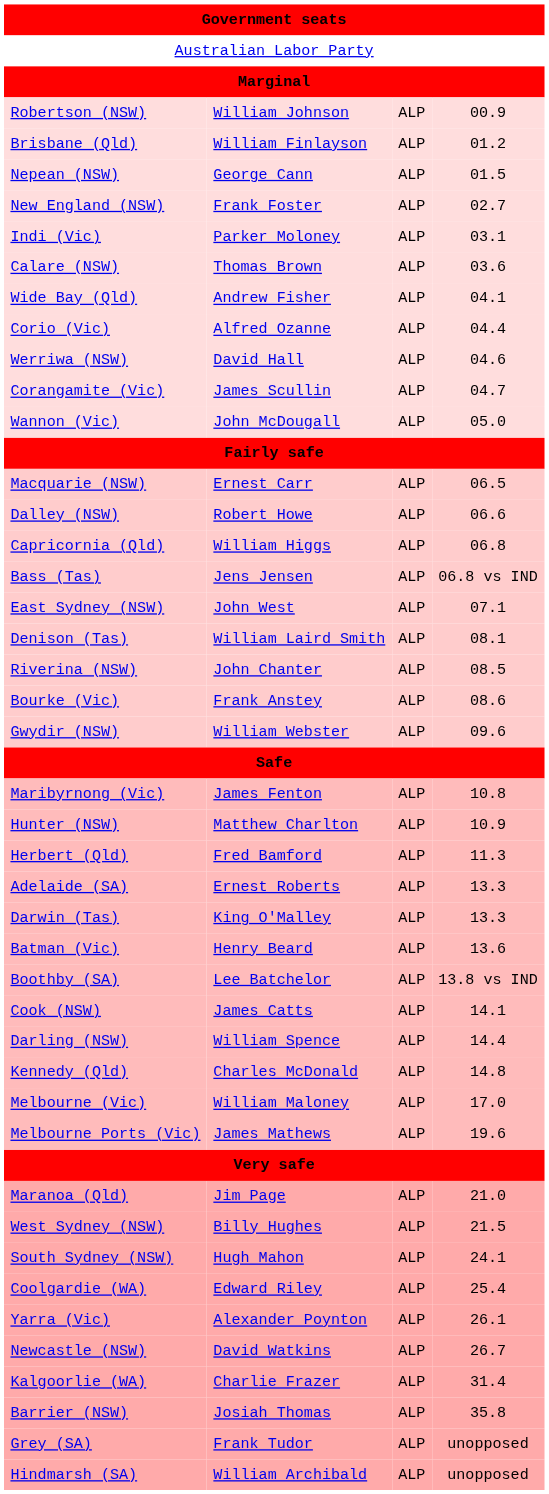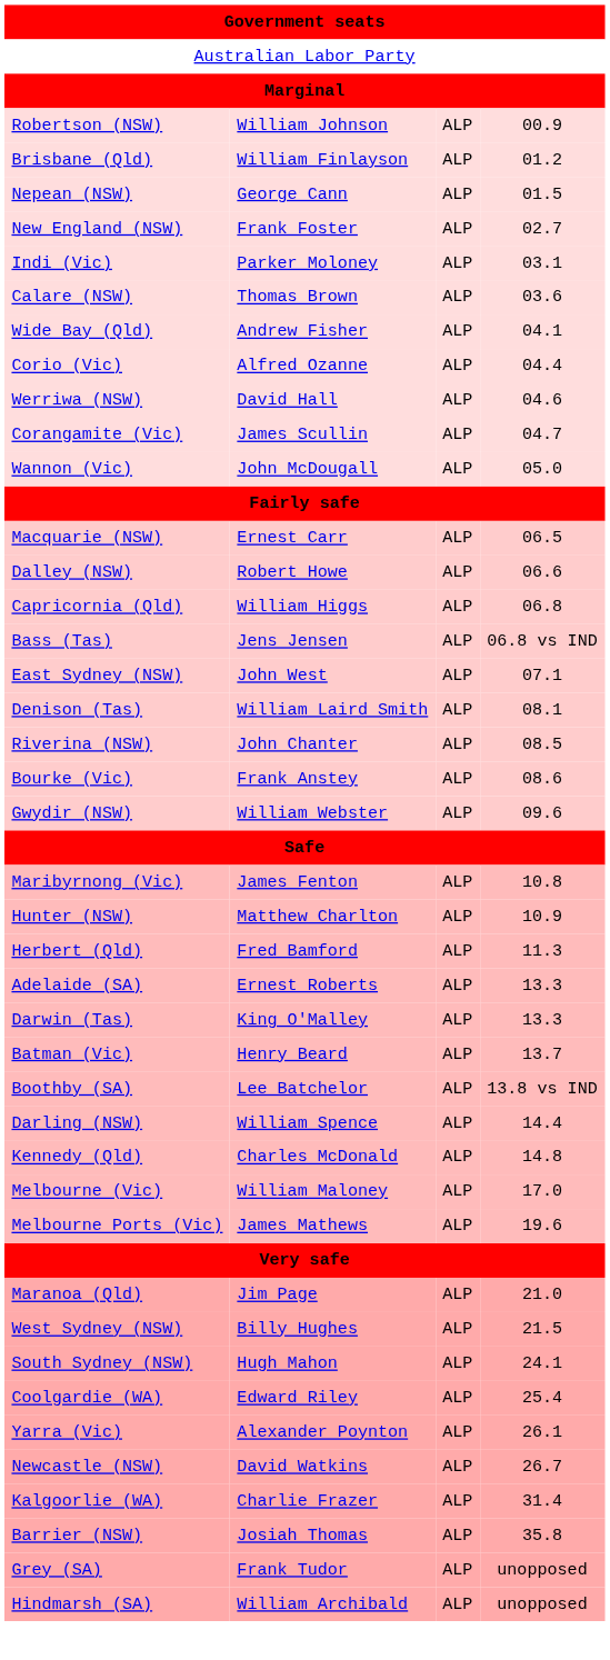 <table class="toccolours" align="left" cellpadding="5" cellspacing="0" style="margin-right: .5em; margin-top: .4em;font-size: 90%;">
 <tr>
 <td COLSPAN=4 align="center" bgcolor="red"><span><strong>Government seats</strong></span></td>
 </tr>
 <tr>
 <td style="background-color:white" colspan=4 align="center"><a href='#'>Australian Labor Party</a></td>
 </tr>
 <tr>
 <td COLSPAN=4 align="center" bgcolor="red"><span><strong>Marginal</strong></span></td>
 </tr>
 <tr>
 <td align="left" bgcolor="FFDDDD"><a href='#'>Robertson (NSW)</a></td>
 <td align="left" bgcolor="FFDDDD"><a href='#'>William Johnson</a></td>
 <td align="left" bgcolor="FFDDDD">ALP</td>
 <td align="center" bgcolor="FFDDDD">00.9</td>
 </tr>
 <tr>
 <td align="left" bgcolor="FFDDDD"><a href='#'>Brisbane (Qld)</a></td>
 <td align="left" bgcolor="FFDDDD"><a href='#'>William Finlayson</a></td>
 <td align="left" bgcolor="FFDDDD">ALP</td>
 <td align="center" bgcolor="FFDDDD">01.2</td>
 </tr>
 <tr>
 <td align="left" bgcolor="FFDDDD"><a href='#'>Nepean (NSW)</a></td>
 <td align="left" bgcolor="FFDDDD"><a href='#'>George Cann</a></td>
 <td align="left" bgcolor="FFDDDD">ALP</td>
 <td align="center" bgcolor="FFDDDD">01.5</td>
 </tr>
 <tr>
 <td align="left" bgcolor="FFDDDD"><a href='#'>New England (NSW)</a></td>
 <td align="left" bgcolor="FFDDDD"><a href='#'>Frank Foster</a></td>
 <td align="left" bgcolor="FFDDDD">ALP</td>
 <td align="center" bgcolor="FFDDDD">02.7</td>
 </tr>
 <tr>
 <td align="left" bgcolor="FFDDDD"><a href='#'>Indi (Vic)</a></td>
 <td align="left" bgcolor="FFDDDD"><a href='#'>Parker Moloney</a></td>
 <td align="left" bgcolor="FFDDDD">ALP</td>
 <td align="center" bgcolor="FFDDDD">03.1</td>
 </tr>
 <tr>
 <td align="left" bgcolor="FFDDDD"><a href='#'>Calare (NSW)</a></td>
 <td align="left" bgcolor="FFDDDD"><a href='#'>Thomas Brown</a></td>
 <td align="left" bgcolor="FFDDDD">ALP</td>
 <td align="center" bgcolor="FFDDDD">03.6</td>
 </tr>
 <tr>
 <td align="left" bgcolor="FFDDDD"><a href='#'>Wide Bay (Qld)</a></td>
 <td align="left" bgcolor="FFDDDD"><a href='#'>Andrew Fisher</a></td>
 <td align="left" bgcolor="FFDDDD">ALP</td>
 <td align="center" bgcolor="FFDDDD">04.1</td>
 </tr>
 <tr>
 <td align="left" bgcolor="FFDDDD"><a href='#'>Corio (Vic)</a></td>
 <td align="left" bgcolor="FFDDDD"><a href='#'>Alfred Ozanne</a></td>
 <td align="left" bgcolor="FFDDDD">ALP</td>
 <td align="center" bgcolor="FFDDDD">04.4</td>
 </tr>
 <tr>
 <td align="left" bgcolor="FFDDDD"><a href='#'>Werriwa (NSW)</a></td>
 <td align="left" bgcolor="FFDDDD"><a href='#'>David Hall</a></td>
 <td align="left" bgcolor="FFDDDD">ALP</td>
 <td align="center" bgcolor="FFDDDD">04.6</td>
 </tr>
 <tr>
 <td align="left" bgcolor="FFDDDD"><a href='#'>Corangamite (Vic)</a></td>
 <td align="left" bgcolor="FFDDDD"><a href='#'>James Scullin</a></td>
 <td align="left" bgcolor="FFDDDD">ALP</td>
 <td align="center" bgcolor="FFDDDD">04.7</td>
 </tr>
 <tr>
 <td align="left" bgcolor="FFDDDD"><a href='#'>Wannon (Vic)</a></td>
 <td align="left" bgcolor="FFDDDD"><a href='#'>John McDougall</a></td>
 <td align="left" bgcolor="FFDDDD">ALP</td>
 <td align="center" bgcolor="FFDDDD">05.0</td>
 </tr>
 <tr>
 <td COLSPAN=4 align="center" bgcolor="red"><span><strong>Fairly safe</strong></span></td>
 </tr>
 <tr>
 <td align="left" bgcolor="FFCCCC"><a href='#'>Macquarie (NSW)</a></td>
 <td align="left" bgcolor="FFCCCC"><a href='#'>Ernest Carr</a></td>
 <td align="left" bgcolor="FFCCCC">ALP</td>
 <td align="center" bgcolor="FFCCCC">06.5</td>
 </tr>
 <tr>
 <td align="left" bgcolor="FFCCCC"><a href='#'>Dalley (NSW)</a></td>
 <td align="left" bgcolor="FFCCCC"><a href='#'>Robert Howe</a></td>
 <td align="left" bgcolor="FFCCCC">ALP</td>
 <td align="center" bgcolor="FFCCCC">06.6</td>
 </tr>
 <tr>
 <td align="left" bgcolor="FFCCCC"><a href='#'>Capricornia (Qld)</a></td>
 <td align="left" bgcolor="FFCCCC"><a href='#'>William Higgs</a></td>
 <td align="left" bgcolor="FFCCCC">ALP</td>
 <td align="center" bgcolor="FFCCCC">06.8</td>
 </tr>
 <tr>
 <td align="left" bgcolor="FFCCCC"><a href='#'>Bass (Tas)</a></td>
 <td align="left" bgcolor="FFCCCC"><a href='#'>Jens Jensen</a></td>
 <td align="left" bgcolor="FFCCCC">ALP</td>
 <td align="center" bgcolor="FFCCCC">06.8 vs IND</td>
 </tr>
 <tr>
 <td align="left" bgcolor="FFCCCC"><a href='#'>East Sydney (NSW)</a></td>
 <td align="left" bgcolor="FFCCCC"><a href='#'>John West</a></td>
 <td align="left" bgcolor="FFCCCC">ALP</td>
 <td align="center" bgcolor="FFCCCC">07.1</td>
 </tr>
 <tr>
 <td align="left" bgcolor="FFCCCC"><a href='#'>Denison (Tas)</a></td>
 <td align="left" bgcolor="FFCCCC"><a href='#'>William Laird Smith</a></td>
 <td align="left" bgcolor="FFCCCC">ALP</td>
 <td align="center" bgcolor="FFCCCC">08.1</td>
 </tr>
 <tr>
 <td align="left" bgcolor="FFCCCC"><a href='#'>Riverina (NSW)</a></td>
 <td align="left" bgcolor="FFCCCC"><a href='#'>John Chanter</a></td>
 <td align="left" bgcolor="FFCCCC">ALP</td>
 <td align="center" bgcolor="FFCCCC">08.5</td>
 </tr>
 <tr>
 <td align="left" bgcolor="FFCCCC"><a href='#'>Bourke (Vic)</a></td>
 <td align="left" bgcolor="FFCCCC"><a href='#'>Frank Anstey</a></td>
 <td align="left" bgcolor="FFCCCC">ALP</td>
 <td align="center" bgcolor="FFCCCC">08.6</td>
 </tr>
 <tr>
 <td align="left" bgcolor="FFCCCC"><a href='#'>Gwydir (NSW)</a></td>
 <td align="left" bgcolor="FFCCCC"><a href='#'>William Webster</a></td>
 <td align="left" bgcolor="FFCCCC">ALP</td>
 <td align="center" bgcolor="FFCCCC">09.6</td>
 </tr>
 <tr>
 <td COLSPAN=4 align="center" bgcolor="red"><span><strong>Safe</strong></span></td>
 </tr>
 <tr>
 <td align="left" bgcolor="FFBBBB"><a href='#'>Maribyrnong (Vic)</a></td>
 <td align="left" bgcolor="FFBBBB"><a href='#'>James Fenton</a></td>
 <td align="left" bgcolor="FFBBBB">ALP</td>
 <td align="center" bgcolor="FFBBBB">10.8</td>
 </tr>
 <tr>
 <td align="left" bgcolor="FFBBBB"><a href='#'>Hunter (NSW)</a></td>
 <td align="left" bgcolor="FFBBBB"><a href='#'>Matthew Charlton</a></td>
 <td align="left" bgcolor="FFBBBB">ALP</td>
 <td align="center" bgcolor="FFBBBB">10.9</td>
 </tr>
 <tr>
 <td align="left" bgcolor="FFBBBB"><a href='#'>Herbert (Qld)</a></td>
 <td align="left" bgcolor="FFBBBB"><a href='#'>Fred Bamford</a></td>
 <td align="left" bgcolor="FFBBBB">ALP</td>
 <td align="center" bgcolor="FFBBBB">11.3</td>
 </tr>
 <tr>
 <td align="left" bgcolor="FFBBBB"><a href='#'>Adelaide (SA)</a></td>
 <td align="left" bgcolor="FFBBBB"><a href='#'>Ernest Roberts</a></td>
 <td align="left" bgcolor="FFBBBB">ALP</td>
 <td align="center" bgcolor="FFBBBB">13.3</td>
 </tr>
 <tr>
 <td align="left" bgcolor="FFBBBB"><a href='#'>Darwin (Tas)</a></td>
 <td align="left" bgcolor="FFBBBB"><a href='#'>King O'Malley</a></td>
 <td align="left" bgcolor="FFBBBB">ALP</td>
 <td align="center" bgcolor="FFBBBB">13.3</td>
 </tr>
 <tr>
 <td align="left" bgcolor="FFBBBB"><a href='#'>Batman (Vic)</a></td>
 <td align="left" bgcolor="FFBBBB"><a href='#'>Henry Beard</a></td>
 <td align="left" bgcolor="FFBBBB">ALP</td>
-<td align="center" bgcolor="FFBBBB">13.6</td>
+<td align="center" bgcolor="FFBBBB">13.7</td>
 </tr>
 <tr>
 <td align="left" bgcolor="FFBBBB"><a href='#'>Boothby (SA)</a></td>
 <td align="left" bgcolor="FFBBBB"><a href='#'>Lee Batchelor</a></td>
 <td align="left" bgcolor="FFBBBB">ALP</td>
 <td align="center" bgcolor="FFBBBB">13.8 vs IND</td>
-</tr>
-<tr>
-<td align="left" bgcolor="FFBBBB"><a href='#'>Cook (NSW)</a></td>
-<td align="left" bgcolor="FFBBBB"><a href='#'>James Catts</a></td>
-<td align="left" bgcolor="FFBBBB">ALP</td>
-<td align="center" bgcolor="FFBBBB">14.1</td>
 </tr>
 <tr>
 <td align="left" bgcolor="FFBBBB"><a href='#'>Darling (NSW)</a></td>
 <td align="left" bgcolor="FFBBBB"><a href='#'>William Spence</a></td>
 <td align="left" bgcolor="FFBBBB">ALP</td>
 <td align="center" bgcolor="FFBBBB">14.4</td>
 </tr>
 <tr>
 <td align="left" bgcolor="FFBBBB"><a href='#'>Kennedy (Qld)</a></td>
 <td align="left" bgcolor="FFBBBB"><a href='#'>Charles McDonald</a></td>
 <td align="left" bgcolor="FFBBBB">ALP</td>
 <td align="center" bgcolor="FFBBBB">14.8</td>
 </tr>
 <tr>
 <td align="left" bgcolor="FFBBBB"><a href='#'>Melbourne (Vic)</a></td>
 <td align="left" bgcolor="FFBBBB"><a href='#'>William Maloney</a></td>
 <td align="left" bgcolor="FFBBBB">ALP</td>
 <td align="center" bgcolor="FFBBBB">17.0</td>
 </tr>
 <tr>
 <td align="left" bgcolor="FFBBBB"><a href='#'>Melbourne Ports (Vic)</a></td>
 <td align="left" bgcolor="FFBBBB"><a href='#'>James Mathews</a></td>
 <td align="left" bgcolor="FFBBBB">ALP</td>
 <td align="center" bgcolor="FFBBBB">19.6</td>
 </tr>
 <tr>
 <td COLSPAN=4 align="center" bgcolor="red"><span><strong>Very safe</strong></span></td>
 </tr>
 <tr>
 <td align="left" bgcolor="FFAAAA"><a href='#'>Maranoa (Qld)</a></td>
 <td align="left" bgcolor="FFAAAA"><a href='#'>Jim Page</a></td>
 <td align="left" bgcolor="FFAAAA">ALP</td>
 <td align="center" bgcolor="FFAAAA">21.0</td>
 </tr>
 <tr>
 <td align="left" bgcolor="FFAAAA"><a href='#'>West Sydney (NSW)</a></td>
 <td align="left" bgcolor="FFAAAA"><a href='#'>Billy Hughes</a></td>
 <td align="left" bgcolor="FFAAAA">ALP</td>
 <td align="center" bgcolor="FFAAAA">21.5</td>
 </tr>
 <tr>
 <td align="left" bgcolor="FFAAAA"><a href='#'>South Sydney (NSW)</a></td>
 <td align="left" bgcolor="FFAAAA"><a href='#'>Hugh Mahon</a></td>
 <td align="left" bgcolor="FFAAAA">ALP</td>
 <td align="center" bgcolor="FFAAAA">24.1</td>
 </tr>
 <tr>
 <td align="left" bgcolor="FFAAAA"><a href='#'>Coolgardie (WA)</a></td>
 <td align="left" bgcolor="FFAAAA"><a href='#'>Edward Riley</a></td>
 <td align="left" bgcolor="FFAAAA">ALP</td>
 <td align="center" bgcolor="FFAAAA">25.4</td>
 </tr>
 <tr>
 <td align="left" bgcolor="FFAAAA"><a href='#'>Yarra (Vic)</a></td>
 <td align="left" bgcolor="FFAAAA"><a href='#'>Alexander Poynton</a></td>
 <td align="left" bgcolor="FFAAAA">ALP</td>
 <td align="center" bgcolor="FFAAAA">26.1</td>
 </tr>
 <tr>
 <td align="left" bgcolor="FFAAAA"><a href='#'>Newcastle (NSW)</a></td>
 <td align="left" bgcolor="FFAAAA"><a href='#'>David Watkins</a></td>
 <td align="left" bgcolor="FFAAAA">ALP</td>
 <td align="center" bgcolor="FFAAAA">26.7</td>
 </tr>
 <tr>
 <td align="left" bgcolor="FFAAAA"><a href='#'>Kalgoorlie (WA)</a></td>
 <td align="left" bgcolor="FFAAAA"><a href='#'>Charlie Frazer</a></td>
 <td align="left" bgcolor="FFAAAA">ALP</td>
 <td align="center" bgcolor="FFAAAA">31.4</td>
 </tr>
 <tr>
 <td align="left" bgcolor="FFAAAA"><a href='#'>Barrier (NSW)</a></td>
 <td align="left" bgcolor="FFAAAA"><a href='#'>Josiah Thomas</a></td>
 <td align="left" bgcolor="FFAAAA">ALP</td>
 <td align="center" bgcolor="FFAAAA">35.8</td>
 </tr>
 <tr>
 <td align="left" bgcolor="FFAAAA"><a href='#'>Grey (SA)</a></td>
 <td align="left" bgcolor="FFAAAA"><a href='#'>Frank Tudor</a></td>
 <td align="left" bgcolor="FFAAAA">ALP</td>
 <td align="center" bgcolor="FFAAAA">unopposed</td>
 </tr>
 <tr>
 <td align="left" bgcolor="FFAAAA"><a href='#'>Hindmarsh (SA)</a></td>
 <td align="left" bgcolor="FFAAAA"><a href='#'>William Archibald</a></td>
 <td align="left" bgcolor="FFAAAA">ALP</td>
 <td align="center" bgcolor="FFAAAA">unopposed</td>
 </tr>
 </table>
